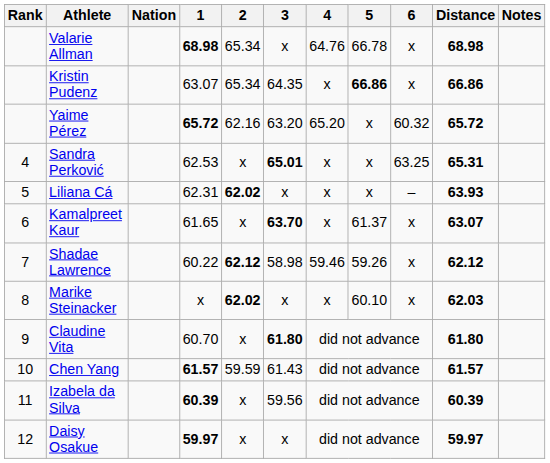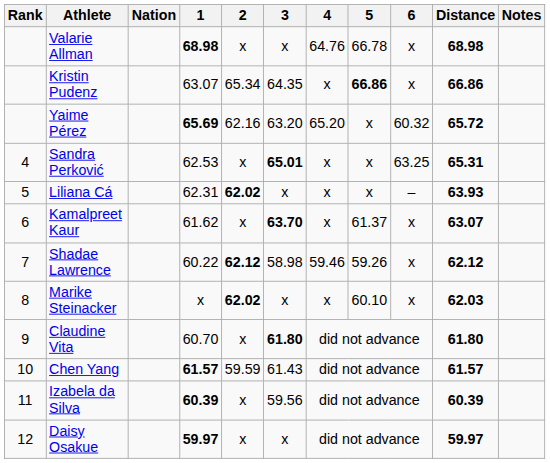 <table class="wikitable sortable" style="text-align:center;">
 <tr>
 <th>Rank</th>
 <th>Athlete</th>
 <th>Nation</th>
 <th>1</th>
 <th>2</th>
 <th>3</th>
 <th>4</th>
 <th>5</th>
 <th>6</th>
 <th>Distance</th>
 <th>Notes</th>
 </tr>
 <tr>
 <td></td>
 <td align="left"><a href='#'>Valarie Allman</a></td>
 <td align="left"></td>
 <td><strong>68.98</strong></td>
-<td>65.34</td>
+<td>x</td>
 <td>x</td>
 <td>64.76</td>
 <td>66.78</td>
 <td>x</td>
 <td><strong>68.98</strong></td>
 <td></td>
 </tr>
 <tr>
 <td></td>
 <td align="left"><a href='#'>Kristin Pudenz</a></td>
 <td align="left"></td>
 <td>63.07</td>
 <td>65.34</td>
 <td>64.35</td>
 <td>x</td>
 <td><strong>66.86</strong></td>
 <td>x</td>
 <td><strong>66.86</strong></td>
 <td></td>
 </tr>
 <tr>
 <td></td>
 <td align="left"><a href='#'>Yaime Pérez</a></td>
 <td align="left"></td>
-<td><strong>65.72</strong></td>
+<td><strong>65.69</strong></td>
 <td>62.16</td>
 <td>63.20</td>
 <td>65.20</td>
 <td>x</td>
 <td>60.32</td>
 <td><strong>65.72</strong></td>
 <td></td>
 </tr>
 <tr>
 <td>4</td>
 <td align="left"><a href='#'>Sandra Perković</a></td>
 <td align="left"></td>
 <td>62.53</td>
 <td>x</td>
 <td><strong>65.01</strong></td>
 <td>x</td>
 <td>x</td>
 <td>63.25</td>
 <td><strong>65.31</strong></td>
 <td></td>
 </tr>
 <tr>
 <td>5</td>
 <td align="left"><a href='#'>Liliana Cá</a></td>
 <td align="left"></td>
 <td>62.31</td>
 <td><strong>62.02</strong></td>
 <td>x</td>
 <td>x</td>
 <td>x</td>
 <td>–</td>
 <td><strong>63.93</strong></td>
 <td></td>
 </tr>
 <tr>
 <td>6</td>
 <td align="left"><a href='#'>Kamalpreet Kaur</a></td>
 <td align="left"></td>
-<td>61.65</td>
+<td>61.62</td>
 <td>x</td>
 <td><strong>63.70</strong></td>
 <td>x</td>
 <td>61.37</td>
 <td>x</td>
 <td><strong>63.07</strong></td>
 <td></td>
 </tr>
 <tr>
 <td>7</td>
 <td align="left"><a href='#'>Shadae Lawrence</a></td>
 <td align="left"></td>
 <td>60.22</td>
 <td><strong>62.12</strong></td>
 <td>58.98</td>
 <td>59.46</td>
 <td>59.26</td>
 <td>x</td>
 <td><strong>62.12</strong></td>
 <td></td>
 </tr>
 <tr>
 <td>8</td>
 <td align="left"><a href='#'>Marike Steinacker</a></td>
 <td align="left"></td>
 <td>x</td>
 <td><strong>62.02</strong></td>
 <td>x</td>
 <td>x</td>
 <td>60.10</td>
 <td>x</td>
 <td><strong>62.03</strong></td>
 <td></td>
 </tr>
 <tr>
 <td>9</td>
 <td align="left"><a href='#'>Claudine Vita</a></td>
 <td align="left"></td>
 <td>60.70</td>
 <td>x</td>
 <td><strong>61.80</strong></td>
 <td colspan=3>did not advance</td>
 <td><strong>61.80</strong></td>
 <td></td>
 </tr>
 <tr>
 <td>10</td>
 <td align="left"><a href='#'>Chen Yang</a></td>
 <td align="left"></td>
 <td><strong>61.57</strong></td>
 <td>59.59</td>
 <td>61.43</td>
 <td colspan=3>did not advance</td>
 <td><strong>61.57</strong></td>
 <td></td>
 </tr>
 <tr>
 <td>11</td>
 <td align="left"><a href='#'>Izabela da Silva</a></td>
 <td align="left"></td>
 <td><strong>60.39</strong></td>
 <td>x</td>
 <td>59.56</td>
 <td colspan=3>did not advance</td>
 <td><strong>60.39</strong></td>
 <td></td>
 </tr>
 <tr>
 <td>12</td>
 <td align="left"><a href='#'>Daisy Osakue</a></td>
 <td align="left"></td>
 <td><strong>59.97</strong></td>
 <td>x</td>
 <td>x</td>
 <td colspan=3>did not advance</td>
 <td><strong>59.97</strong></td>
 <td></td>
 </tr>
 </table>
